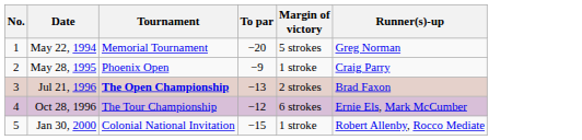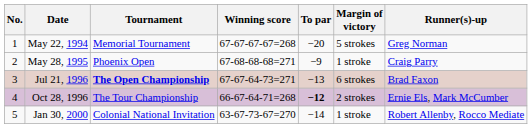 <table class="wikitable" style="font-size:95%;">
 <tr>
 <th>No.</th>
 <th>Date</th>
 <th>Tournament</th>
+<th>Winning score</th>
 <th>To par</th>
 <th>Margin of<br>victory</th>
 <th>Runner(s)-up</th>
 </tr>
 <tr>
 <td align=center>1</td>
 <td align=right>May 22, <a href='#'>1994</a></td>
 <td><a href='#'>Memorial Tournament</a></td>
+<td align=right>67-67-67-67=268</td>
 <td align=center>−20</td>
 <td>5 strokes</td>
 <td> <a href='#'>Greg Norman</a></td>
 </tr>
 <tr>
 <td align=center>2</td>
 <td>May 28, <a href='#'>1995</a></td>
 <td><a href='#'>Phoenix Open</a></td>
+<td align=right>67-68-68-68=271</td>
 <td align=center>−9</td>
 <td>1 stroke</td>
 <td> <a href='#'>Craig Parry</a></td>
 </tr>
 <tr style="background:#e5d1cb;">
 <td align=center>3</td>
 <td align=right>Jul 21, <a href='#'>1996</a></td>
 <td><strong><a href='#'>The Open Championship</a></strong></td>
+<td align=right>67-67-64-73=271</td>
 <td align=center>−13</td>
-<td>2 strokes</td>
+<td>6 strokes</td>
 <td> <a href='#'>Brad Faxon</a></td>
 </tr>
 <tr style="background:thistle;">
 <td align=center>4</td>
 <td align=right>Oct 28, 1996</td>
 <td><a href='#'>The Tour Championship</a></td>
-<td align=center>−12</td>
-<td>6 strokes</td>
+<td align=right>66-67-64-71=268</td>
+<td align=center><strong>−12</strong></td>
+<td>2 strokes</td>
 <td> <a href='#'>Ernie Els</a>,  <a href='#'>Mark McCumber</a></td>
 </tr>
 <tr>
 <td align=center>5</td>
 <td align=right>Jan 30, <a href='#'>2000</a></td>
 <td><a href='#'>Colonial National Invitation</a></td>
-<td align=center>−15</td>
+<td align=right>63-67-73-67=270</td>
+<td align=center>−14</td>
 <td>1 stroke</td>
 <td> <a href='#'>Robert Allenby</a>,  <a href='#'>Rocco Mediate</a></td>
 </tr>
 </table>
